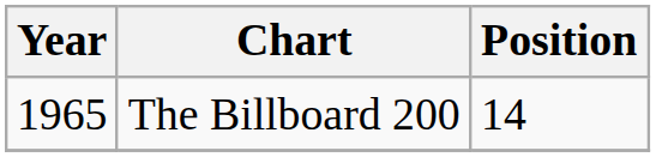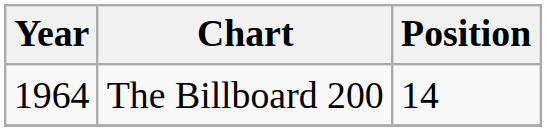 <table class="wikitable">
 <tr>
 <th align="left">Year</th>
 <th align="left">Chart</th>
 <th align="left">Position</th>
 </tr>
 <tr>
-<td align="left">1965</td>
+<td align="left">1964</td>
 <td align="left">The Billboard 200</td>
 <td align="left">14</td>
 </tr>
 <tr>
 </tr>
 </table>
